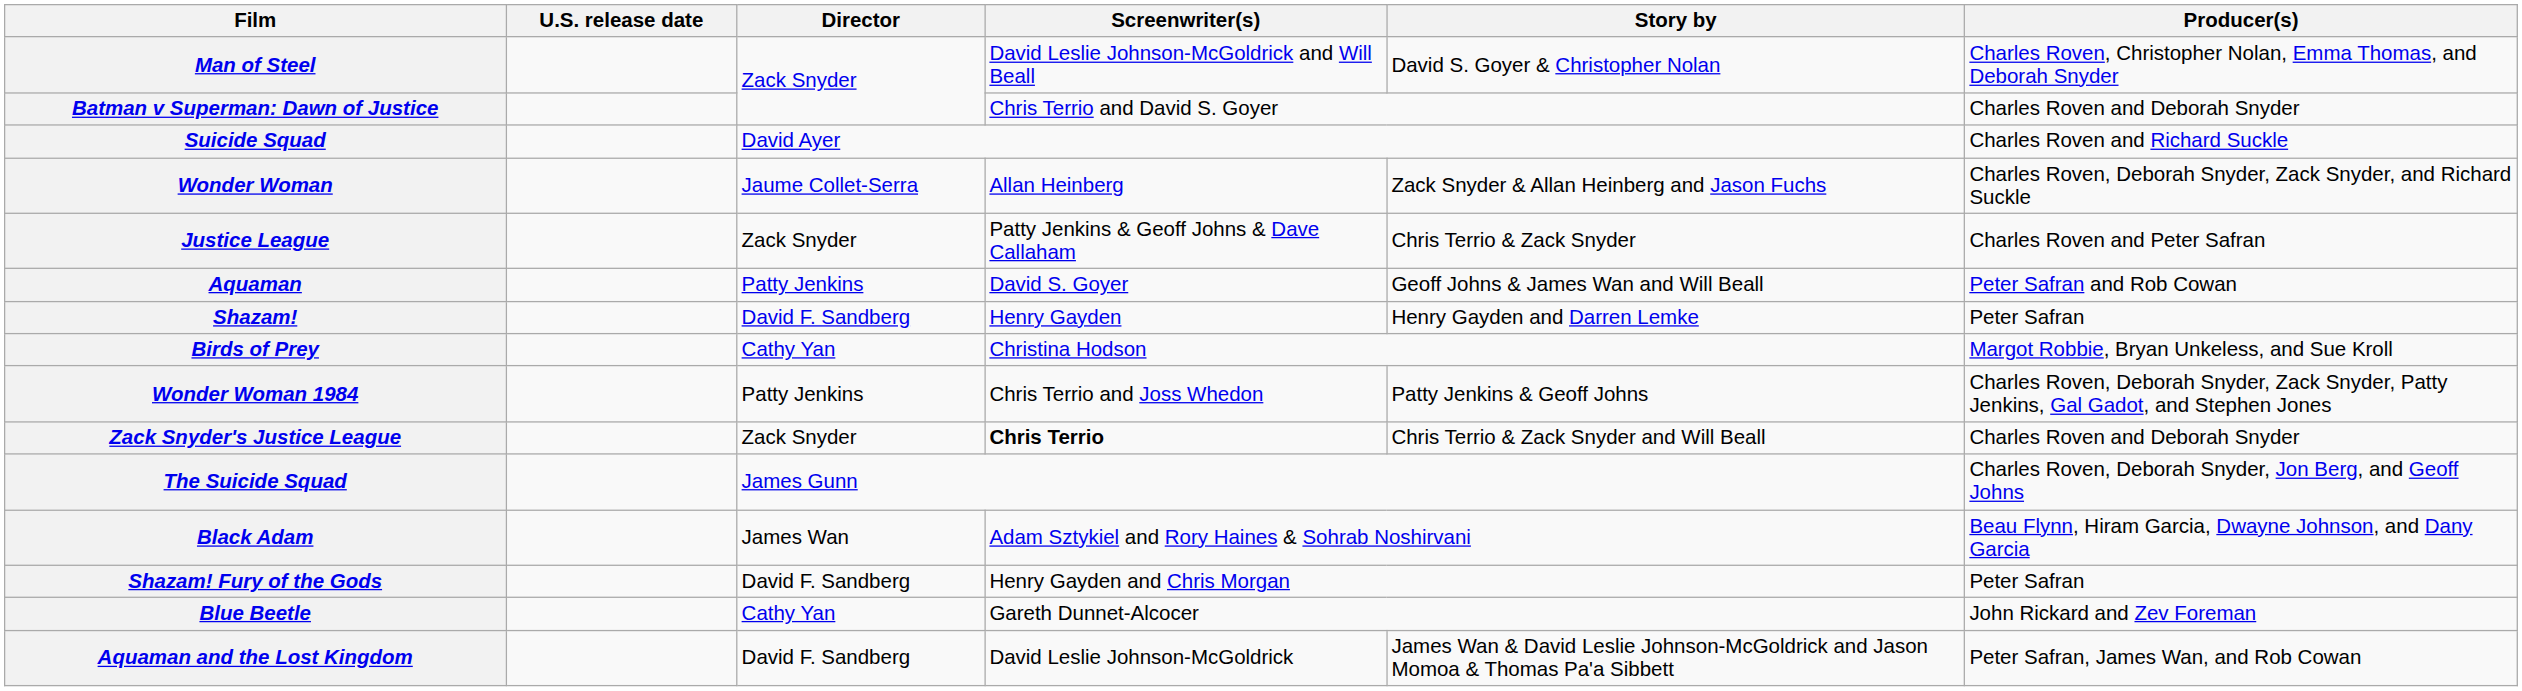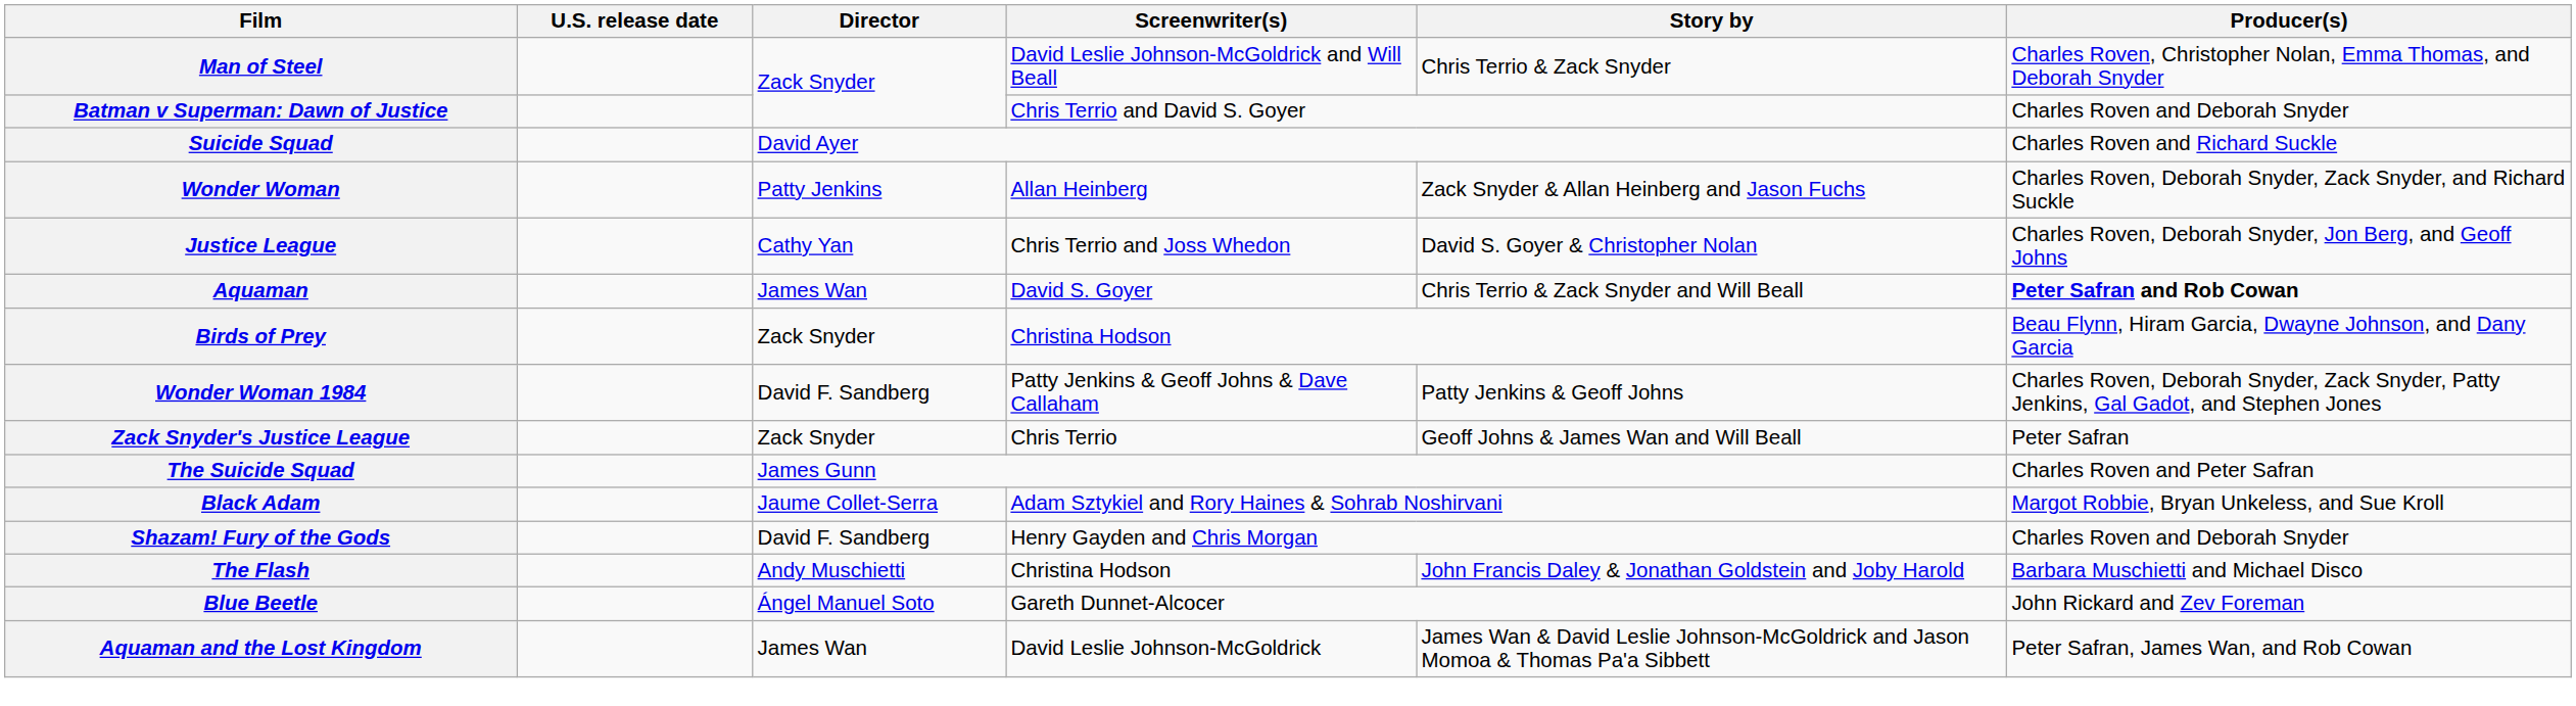 <table class="wikitable plainrowheaders defaultcenter col2left" style="width: 99%;">
 <tr>
 <th scope="col">Film</th>
 <th scope="col">U.S. release date</th>
 <th scope="col">Director</th>
 <th scope="col" style="width:16%;">Screenwriter(s)</th>
 <th scope="col" style="width:23%;">Story by</th>
 <th scope="col" style="width:22%;">Producer(s)</th>
 </tr>
 <tr>
 <th scope="row"><em><a href='#'>Man of Steel</a></em></th>
 <td></td>
 <td rowspan="2"><a href='#'>Zack Snyder</a></td>
 <td><a href='#'>David Leslie Johnson-McGoldrick</a> and <a href='#'>Will Beall</a></td>
-<td>David S. Goyer & <a href='#'>Christopher Nolan</a></td>
+<td>Chris Terrio & Zack Snyder</td>
 <td><a href='#'>Charles Roven</a>, Christopher Nolan, <a href='#'>Emma Thomas</a>, and <a href='#'>Deborah Snyder</a></td>
 </tr>
 <tr>
 <th scope="row"><em><a href='#'>Batman v Superman: Dawn of Justice</a></em></th>
 <td></td>
 <td colspan="2"><a href='#'>Chris Terrio</a> and David S. Goyer</td>
 <td>Charles Roven and Deborah Snyder</td>
 </tr>
 <tr>
 <th scope="row"><em><a href='#'>Suicide Squad</a></em></th>
 <td></td>
 <td colspan="3"><a href='#'>David Ayer</a></td>
 <td>Charles Roven and <a href='#'>Richard Suckle</a></td>
 </tr>
 <tr>
 <th scope="row"><em><a href='#'>Wonder Woman</a></em></th>
 <td></td>
-<td><a href='#'>Jaume Collet-Serra</a></td>
+<td><a href='#'>Patty Jenkins</a></td>
 <td><a href='#'>Allan Heinberg</a></td>
 <td>Zack Snyder & Allan Heinberg and <a href='#'>Jason Fuchs</a></td>
 <td>Charles Roven, Deborah Snyder, Zack Snyder, and Richard Suckle</td>
 </tr>
 <tr>
 <th scope="row"><em><a href='#'>Justice League</a></em></th>
 <td></td>
-<td>Zack Snyder</td>
-<td>Patty Jenkins & Geoff Johns & <a href='#'>Dave Callaham</a></td>
-<td>Chris Terrio & Zack Snyder</td>
-<td>Charles Roven and Peter Safran</td>
+<td><a href='#'>Cathy Yan</a></td>
+<td>Chris Terrio and <a href='#'>Joss Whedon</a></td>
+<td>David S. Goyer & <a href='#'>Christopher Nolan</a></td>
+<td>Charles Roven, Deborah Snyder, <a href='#'>Jon Berg</a>, and <a href='#'>Geoff Johns</a></td>
 </tr>
 <tr>
 <th scope="row"><em><a href='#'>Aquaman</a></em></th>
 <td></td>
-<td><a href='#'>Patty Jenkins</a></td>
+<td><a href='#'>James Wan</a></td>
 <td><a href='#'>David S. Goyer</a></td>
-<td>Geoff Johns & James Wan and Will Beall</td>
-<td><a href='#'>Peter Safran</a> and Rob Cowan</td>
-</tr>
-<tr>
-<th scope="row"><em><a href='#'>Shazam!</a></em></th>
-<td></td>
-<td><a href='#'>David F. Sandberg</a></td>
-<td><a href='#'>Henry Gayden</a></td>
-<td>Henry Gayden and <a href='#'>Darren Lemke</a></td>
-<td>Peter Safran</td>
+<td>Chris Terrio & Zack Snyder and Will Beall</td>
+<td><strong><a href='#'>Peter Safran</a> and Rob Cowan</strong></td>
 </tr>
 <tr>
 <th scope="row"><em><a href='#'>Birds of Prey</a></em></th>
 <td></td>
-<td><a href='#'>Cathy Yan</a></td>
+<td>Zack Snyder</td>
 <td colspan="2"><a href='#'>Christina Hodson</a></td>
-<td><a href='#'>Margot Robbie</a>, Bryan Unkeless, and Sue Kroll</td>
+<td><a href='#'>Beau Flynn</a>, Hiram Garcia, <a href='#'>Dwayne Johnson</a>, and <a href='#'>Dany Garcia</a></td>
 </tr>
 <tr>
 <th scope="row"><em><a href='#'>Wonder Woman 1984</a></em></th>
 <td></td>
-<td>Patty Jenkins</td>
-<td>Chris Terrio and <a href='#'>Joss Whedon</a></td>
+<td>David F. Sandberg</td>
+<td>Patty Jenkins & Geoff Johns & <a href='#'>Dave Callaham</a></td>
 <td>Patty Jenkins & Geoff Johns</td>
 <td>Charles Roven, Deborah Snyder, Zack Snyder, Patty Jenkins, <a href='#'>Gal Gadot</a>, and Stephen Jones</td>
 </tr>
 <tr>
 <th scope="row"><em><a href='#'>Zack Snyder's Justice League</a></em></th>
 <td></td>
 <td>Zack Snyder</td>
-<td><strong>Chris Terrio</strong></td>
-<td>Chris Terrio & Zack Snyder and Will Beall</td>
-<td>Charles Roven and Deborah Snyder</td>
+<td>Chris Terrio</td>
+<td>Geoff Johns & James Wan and Will Beall</td>
+<td>Peter Safran</td>
 </tr>
 <tr>
 <th scope="row"><em><a href='#'>The Suicide Squad</a></em></th>
 <td></td>
 <td colspan="3"><a href='#'>James Gunn</a></td>
-<td>Charles Roven, Deborah Snyder, <a href='#'>Jon Berg</a>, and <a href='#'>Geoff Johns</a></td>
+<td>Charles Roven and Peter Safran</td>
 </tr>
 <tr>
 <th scope="row"><em><a href='#'>Black Adam</a></em></th>
 <td></td>
-<td>James Wan</td>
+<td><a href='#'>Jaume Collet-Serra</a></td>
 <td colspan="2"><a href='#'>Adam Sztykiel</a> and <a href='#'>Rory Haines</a> & <a href='#'>Sohrab Noshirvani</a></td>
-<td><a href='#'>Beau Flynn</a>, Hiram Garcia, <a href='#'>Dwayne Johnson</a>, and <a href='#'>Dany Garcia</a></td>
+<td><a href='#'>Margot Robbie</a>, Bryan Unkeless, and Sue Kroll</td>
 </tr>
 <tr>
 <th scope="row"><em><a href='#'>Shazam! Fury of the Gods</a></em></th>
 <td></td>
 <td>David F. Sandberg</td>
 <td colspan="2">Henry Gayden and <a href='#'>Chris Morgan</a></td>
-<td>Peter Safran</td>
+<td>Charles Roven and Deborah Snyder</td>
+</tr>
+<tr>
+<th scope="row"><em><a href='#'>The Flash</a></em></th>
+<td></td>
+<td><a href='#'>Andy Muschietti</a></td>
+<td>Christina Hodson</td>
+<td><a href='#'>John Francis Daley</a> & <a href='#'>Jonathan Goldstein</a> and <a href='#'>Joby Harold</a></td>
+<td><a href='#'>Barbara Muschietti</a> and Michael Disco</td>
 </tr>
 <tr>
 <th scope="row"><em><a href='#'>Blue Beetle</a></em></th>
 <td></td>
-<td><a href='#'>Cathy Yan</a></td>
+<td><a href='#'>Ángel Manuel Soto</a></td>
 <td colspan="2">Gareth Dunnet-Alcocer</td>
 <td>John Rickard and <a href='#'>Zev Foreman</a></td>
 </tr>
 <tr>
 <th scope="row"><em><a href='#'>Aquaman and the Lost Kingdom</a></em></th>
 <td></td>
-<td>David F. Sandberg</td>
+<td>James Wan</td>
 <td>David Leslie Johnson-McGoldrick</td>
 <td>James Wan & David Leslie Johnson-McGoldrick and Jason Momoa & Thomas Pa'a Sibbett</td>
 <td>Peter Safran, James Wan, and Rob Cowan</td>
 </tr>
 </table>
